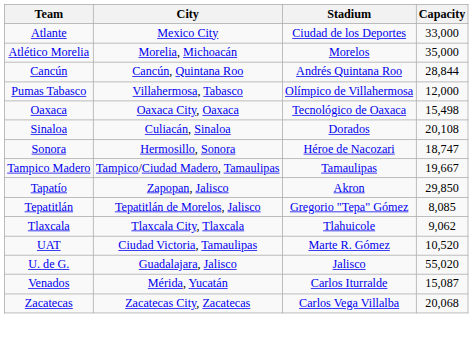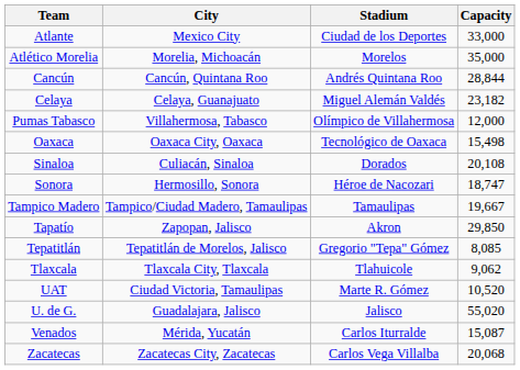 <table class="wikitable sortable" style="text-align: center;">
 <tr>
 <th>Team</th>
 <th>City</th>
 <th>Stadium</th>
 <th>Capacity</th>
 </tr>
 <tr>
 <td><a href='#'>Atlante</a></td>
 <td><a href='#'>Mexico City</a></td>
 <td><a href='#'>Ciudad de los Deportes</a></td>
 <td>33,000</td>
 </tr>
 <tr>
 <td><a href='#'>Atlético Morelia</a></td>
 <td><a href='#'>Morelia</a>, <a href='#'>Michoacán</a></td>
 <td><a href='#'>Morelos</a></td>
 <td>35,000</td>
 </tr>
 <tr>
 <td><a href='#'>Cancún</a></td>
 <td><a href='#'>Cancún</a>, <a href='#'>Quintana Roo</a></td>
 <td><a href='#'>Andrés Quintana Roo</a></td>
 <td>28,844</td>
+</tr>
+<tr>
+<td><a href='#'>Celaya</a></td>
+<td><a href='#'>Celaya</a>, <a href='#'>Guanajuato</a></td>
+<td><a href='#'>Miguel Alemán Valdés</a></td>
+<td>23,182</td>
 </tr>
 <tr>
 <td><a href='#'>Pumas Tabasco</a></td>
 <td><a href='#'>Villahermosa</a>, <a href='#'>Tabasco</a></td>
 <td><a href='#'>Olímpico de Villahermosa</a></td>
 <td>12,000</td>
 </tr>
 <tr>
 <td><a href='#'>Oaxaca</a></td>
 <td><a href='#'>Oaxaca City</a>, <a href='#'>Oaxaca</a></td>
 <td><a href='#'>Tecnológico de Oaxaca</a></td>
 <td>15,498</td>
 </tr>
 <tr>
 <td><a href='#'>Sinaloa</a></td>
 <td><a href='#'>Culiacán</a>, <a href='#'>Sinaloa</a></td>
 <td><a href='#'>Dorados</a></td>
 <td>20,108</td>
 </tr>
 <tr>
 <td><a href='#'>Sonora</a></td>
 <td><a href='#'>Hermosillo</a>, <a href='#'>Sonora</a></td>
 <td><a href='#'>Héroe de Nacozari</a></td>
 <td>18,747</td>
 </tr>
 <tr>
 <td><a href='#'>Tampico Madero</a></td>
 <td><a href='#'>Tampico</a>/<a href='#'>Ciudad Madero</a>, <a href='#'>Tamaulipas</a></td>
 <td><a href='#'>Tamaulipas</a></td>
 <td>19,667</td>
 </tr>
 <tr>
 <td><a href='#'>Tapatío</a></td>
 <td><a href='#'>Zapopan</a>, <a href='#'>Jalisco</a></td>
 <td><a href='#'>Akron</a></td>
 <td>29,850</td>
 </tr>
 <tr>
 <td><a href='#'>Tepatitlán</a></td>
 <td><a href='#'>Tepatitlán de Morelos</a>, <a href='#'>Jalisco</a></td>
 <td><a href='#'>Gregorio "Tepa" Gómez</a></td>
 <td>8,085</td>
 </tr>
 <tr>
 <td><a href='#'>Tlaxcala</a></td>
 <td><a href='#'>Tlaxcala City</a>, <a href='#'>Tlaxcala</a></td>
 <td><a href='#'>Tlahuicole</a></td>
 <td>9,062</td>
 </tr>
 <tr>
 <td><a href='#'>UAT</a></td>
 <td><a href='#'>Ciudad Victoria</a>, <a href='#'>Tamaulipas</a></td>
 <td><a href='#'>Marte R. Gómez</a></td>
 <td>10,520</td>
 </tr>
 <tr>
 <td><a href='#'>U. de G.</a></td>
 <td><a href='#'>Guadalajara</a>, <a href='#'>Jalisco</a></td>
 <td><a href='#'>Jalisco</a></td>
 <td>55,020</td>
 </tr>
 <tr>
 <td><a href='#'>Venados</a></td>
 <td><a href='#'>Mérida</a>, <a href='#'>Yucatán</a></td>
 <td><a href='#'>Carlos Iturralde</a></td>
 <td>15,087</td>
 </tr>
 <tr>
 <td><a href='#'>Zacatecas</a></td>
 <td><a href='#'>Zacatecas City</a>, <a href='#'>Zacatecas</a></td>
 <td><a href='#'>Carlos Vega Villalba</a></td>
 <td>20,068</td>
 </tr>
 </table>
